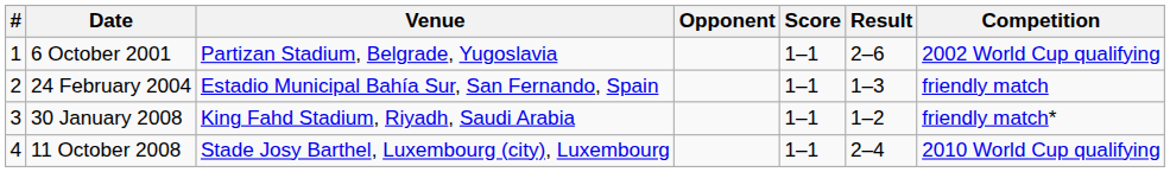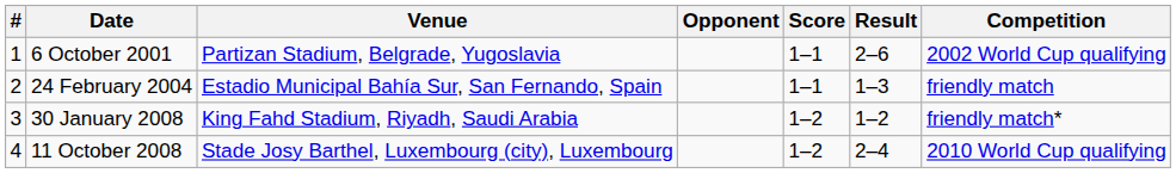 <table class="wikitable sortable">
 <tr>
 <th>#</th>
 <th>Date</th>
 <th>Venue</th>
 <th>Opponent</th>
 <th>Score</th>
 <th>Result</th>
 <th>Competition</th>
 </tr>
 <tr>
 <td>1</td>
 <td>6 October 2001</td>
 <td><a href='#'>Partizan Stadium</a>, <a href='#'>Belgrade</a>, <a href='#'>Yugoslavia</a></td>
 <td></td>
 <td>1–1</td>
 <td>2–6</td>
 <td><a href='#'>2002 World Cup qualifying</a></td>
 </tr>
 <tr>
 <td>2</td>
 <td>24 February 2004</td>
 <td><a href='#'>Estadio Municipal Bahía Sur</a>, <a href='#'>San Fernando</a>, <a href='#'>Spain</a></td>
 <td></td>
 <td>1–1</td>
 <td>1–3</td>
 <td><a href='#'>friendly match</a></td>
 </tr>
 <tr>
 <td>3</td>
 <td>30 January 2008</td>
 <td><a href='#'>King Fahd Stadium</a>, <a href='#'>Riyadh</a>, <a href='#'>Saudi Arabia</a></td>
 <td></td>
-<td>1–1</td>
+<td>1–2</td>
 <td>1–2</td>
 <td><a href='#'>friendly match</a>*</td>
 </tr>
 <tr>
 <td>4</td>
 <td>11 October 2008</td>
 <td><a href='#'>Stade Josy Barthel</a>, <a href='#'>Luxembourg (city)</a>, <a href='#'>Luxembourg</a></td>
 <td></td>
-<td>1–1</td>
+<td>1–2</td>
 <td>2–4</td>
 <td><a href='#'>2010 World Cup qualifying</a></td>
 </tr>
 </table>
